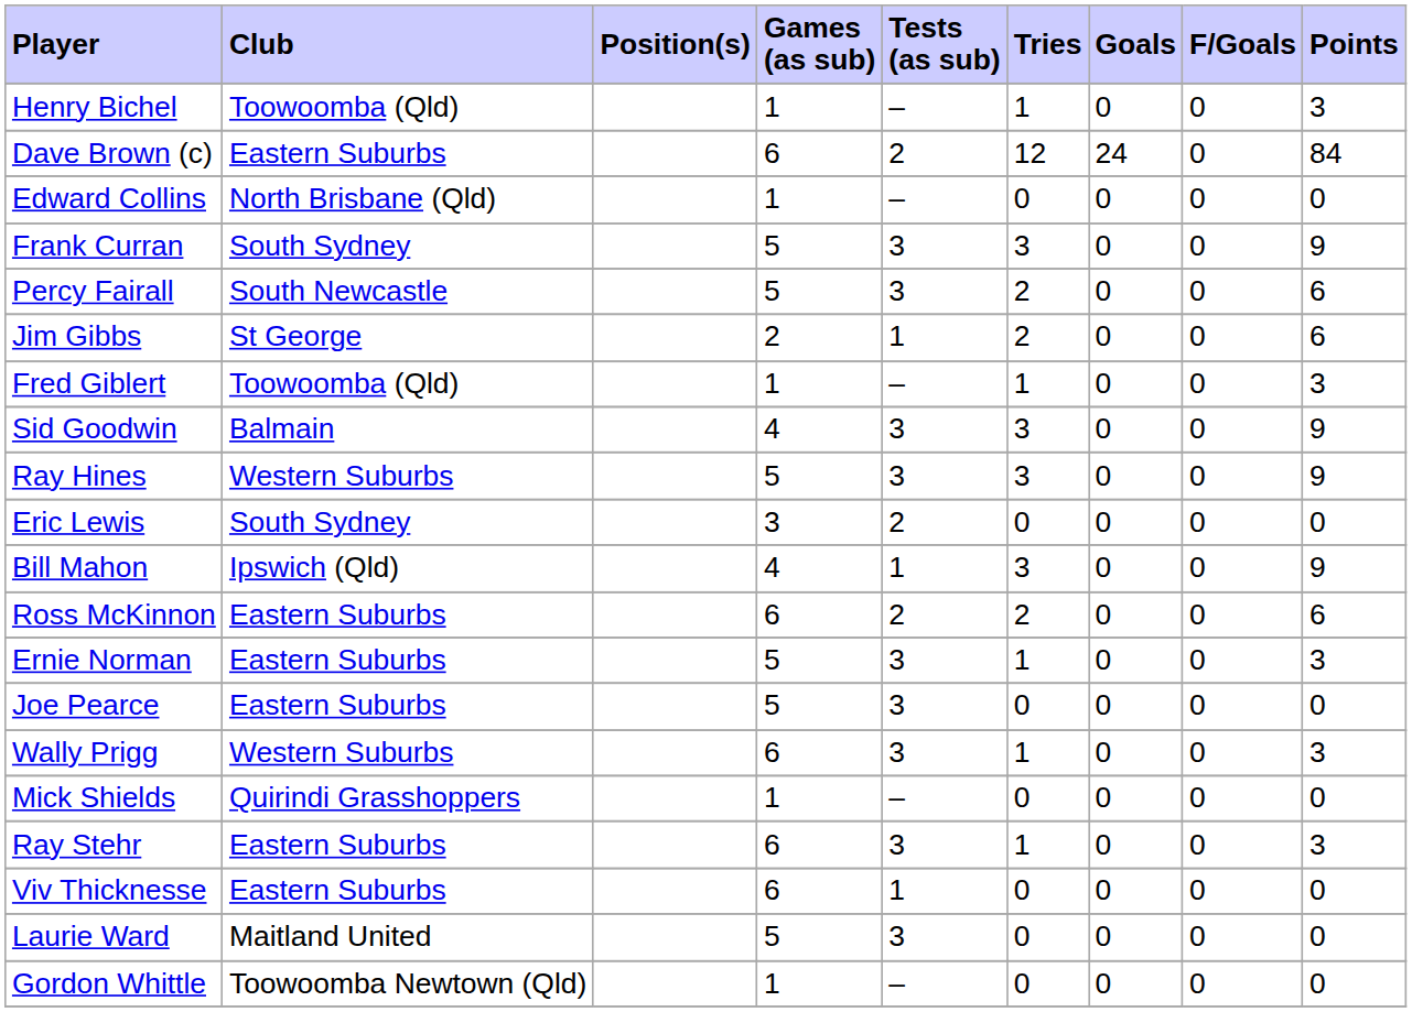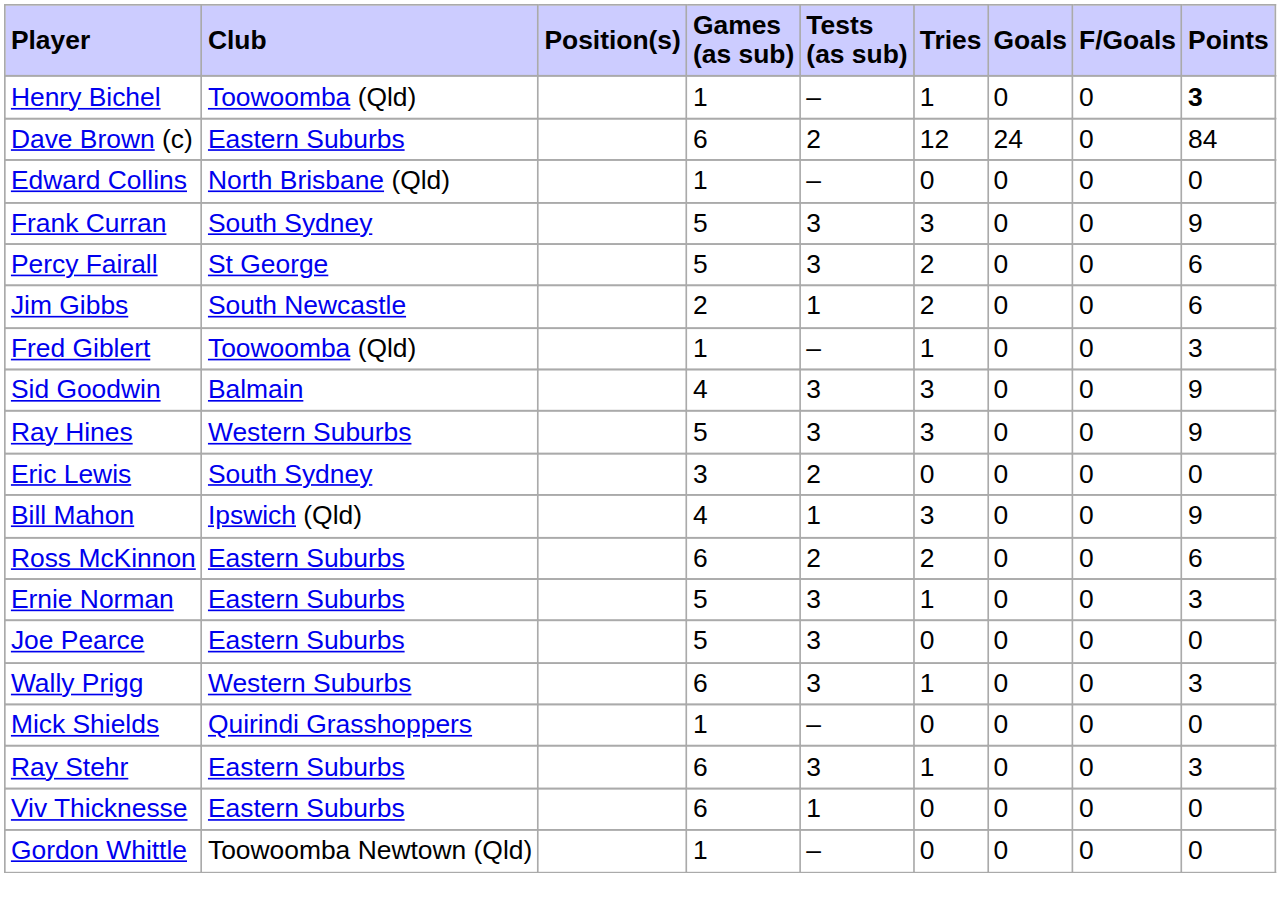 <table class=wikitable>
 <tr bgcolor="#CCCCFF">
 <td><strong>Player</strong></td>
 <td><strong>Club</strong></td>
 <td><strong>Position(s)</strong></td>
 <td><strong>Games<br>(as sub)</strong></td>
 <td><strong>Tests<br>(as sub)</strong></td>
 <td><strong>Tries</strong></td>
 <td><strong>Goals</strong></td>
 <td><strong>F/Goals</strong></td>
 <td><strong>Points</strong></td>
 </tr>
 <tr>
 </tr>
 <tr bgcolor="#FFFFFF">
 <td><a href='#'>Henry Bichel</a></td>
 <td> <a href='#'>Toowoomba</a> (Qld)</td>
 <td></td>
 <td>1</td>
 <td>–</td>
 <td>1</td>
 <td>0</td>
 <td>0</td>
-<td>3</td>
+<td><strong>3</strong></td>
 </tr>
 <tr>
 </tr>
 <tr bgcolor="#FFFFFF">
 <td><a href='#'>Dave Brown</a> (c)</td>
 <td> <a href='#'>Eastern Suburbs</a></td>
 <td></td>
 <td>6</td>
 <td>2</td>
 <td>12</td>
 <td>24</td>
 <td>0</td>
 <td>84</td>
 </tr>
 <tr>
 </tr>
 <tr bgcolor="#FFFFFF">
 <td><a href='#'>Edward Collins</a></td>
 <td> <a href='#'>North Brisbane</a> (Qld)</td>
 <td></td>
 <td>1</td>
 <td>–</td>
 <td>0</td>
 <td>0</td>
 <td>0</td>
 <td>0</td>
 </tr>
 <tr>
 </tr>
 <tr bgcolor="#FFFFFF">
 <td><a href='#'>Frank Curran</a></td>
 <td> <a href='#'>South Sydney</a></td>
 <td></td>
 <td>5</td>
 <td>3</td>
 <td>3</td>
 <td>0</td>
 <td>0</td>
 <td>9</td>
 </tr>
 <tr>
 </tr>
 <tr bgcolor="#FFFFFF">
 <td><a href='#'>Percy Fairall</a></td>
-<td> <a href='#'>South Newcastle</a></td>
+<td> <a href='#'>St George</a></td>
 <td></td>
 <td>5</td>
 <td>3</td>
 <td>2</td>
 <td>0</td>
 <td>0</td>
 <td>6</td>
 </tr>
 <tr>
 </tr>
 <tr bgcolor="#FFFFFF">
 <td><a href='#'>Jim Gibbs</a></td>
-<td> <a href='#'>St George</a></td>
+<td> <a href='#'>South Newcastle</a></td>
 <td></td>
 <td>2</td>
 <td>1</td>
 <td>2</td>
 <td>0</td>
 <td>0</td>
 <td>6</td>
 </tr>
 <tr>
 </tr>
 <tr bgcolor="#FFFFFF">
 <td><a href='#'>Fred Giblert</a></td>
 <td> <a href='#'>Toowoomba</a> (Qld)</td>
 <td></td>
 <td>1</td>
 <td>–</td>
 <td>1</td>
 <td>0</td>
 <td>0</td>
 <td>3</td>
 </tr>
 <tr>
 </tr>
 <tr bgcolor="#FFFFFF">
 <td><a href='#'>Sid Goodwin</a></td>
 <td> <a href='#'>Balmain</a></td>
 <td></td>
 <td>4</td>
 <td>3</td>
 <td>3</td>
 <td>0</td>
 <td>0</td>
 <td>9</td>
 </tr>
 <tr>
 </tr>
 <tr bgcolor="#FFFFFF">
 <td><a href='#'>Ray Hines</a></td>
 <td> <a href='#'>Western Suburbs</a></td>
 <td></td>
 <td>5</td>
 <td>3</td>
 <td>3</td>
 <td>0</td>
 <td>0</td>
 <td>9</td>
 </tr>
 <tr>
 </tr>
 <tr bgcolor="#FFFFFF">
 <td><a href='#'>Eric Lewis</a></td>
 <td> <a href='#'>South Sydney</a></td>
 <td></td>
 <td>3</td>
 <td>2</td>
 <td>0</td>
 <td>0</td>
 <td>0</td>
 <td>0</td>
 </tr>
 <tr>
 </tr>
 <tr bgcolor="#FFFFFF">
 <td><a href='#'>Bill Mahon</a></td>
 <td> <a href='#'>Ipswich</a> (Qld)</td>
 <td></td>
 <td>4</td>
 <td>1</td>
 <td>3</td>
 <td>0</td>
 <td>0</td>
 <td>9</td>
 </tr>
 <tr>
 </tr>
 <tr bgcolor="#FFFFFF">
 <td><a href='#'>Ross McKinnon</a></td>
 <td> <a href='#'>Eastern Suburbs</a></td>
 <td></td>
 <td>6</td>
 <td>2</td>
 <td>2</td>
 <td>0</td>
 <td>0</td>
 <td>6</td>
 </tr>
 <tr>
 </tr>
 <tr bgcolor="#FFFFFF">
 <td><a href='#'>Ernie Norman</a></td>
 <td> <a href='#'>Eastern Suburbs</a></td>
 <td></td>
 <td>5</td>
 <td>3</td>
 <td>1</td>
 <td>0</td>
 <td>0</td>
 <td>3</td>
 </tr>
 <tr>
 </tr>
 <tr bgcolor="#FFFFFF">
 <td><a href='#'>Joe Pearce</a></td>
 <td> <a href='#'>Eastern Suburbs</a></td>
 <td></td>
 <td>5</td>
 <td>3</td>
 <td>0</td>
 <td>0</td>
 <td>0</td>
 <td>0</td>
 </tr>
 <tr>
 </tr>
 <tr bgcolor="#FFFFFF">
 <td><a href='#'>Wally Prigg</a></td>
 <td> <a href='#'>Western Suburbs</a></td>
 <td></td>
 <td>6</td>
 <td>3</td>
 <td>1</td>
 <td>0</td>
 <td>0</td>
 <td>3</td>
 </tr>
 <tr>
 </tr>
 <tr bgcolor="#FFFFFF">
 <td><a href='#'>Mick Shields</a></td>
 <td> <a href='#'>Quirindi Grasshoppers</a></td>
 <td></td>
 <td>1</td>
 <td>–</td>
 <td>0</td>
 <td>0</td>
 <td>0</td>
 <td>0</td>
 </tr>
 <tr>
 </tr>
 <tr bgcolor="#FFFFFF">
 <td><a href='#'>Ray Stehr</a></td>
 <td> <a href='#'>Eastern Suburbs</a></td>
 <td></td>
 <td>6</td>
 <td>3</td>
 <td>1</td>
 <td>0</td>
 <td>0</td>
 <td>3</td>
 </tr>
 <tr>
 </tr>
 <tr bgcolor="#FFFFFF">
 <td><a href='#'>Viv Thicknesse</a></td>
 <td> <a href='#'>Eastern Suburbs</a></td>
 <td></td>
 <td>6</td>
 <td>1</td>
 <td>0</td>
 <td>0</td>
 <td>0</td>
 <td>0</td>
 </tr>
 <tr>
 </tr>
-<tr bgcolor="#FFFFFF">
-<td><a href='#'>Laurie Ward</a></td>
-<td> Maitland United</td>
-<td></td>
-<td>5</td>
-<td>3</td>
-<td>0</td>
-<td>0</td>
-<td>0</td>
-<td>0</td>
-</tr>
 <tr>
 </tr>
 <tr bgcolor="#FFFFFF">
 <td><a href='#'>Gordon Whittle</a></td>
 <td> Toowoomba Newtown (Qld)</td>
 <td></td>
 <td>1</td>
 <td>–</td>
 <td>0</td>
 <td>0</td>
 <td>0</td>
 <td>0</td>
 </tr>
 <tr>
 </tr>
 </table>
